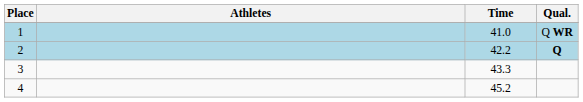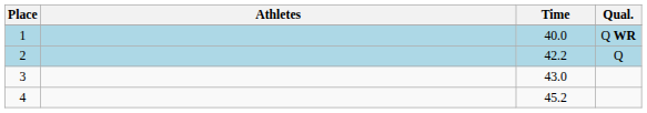 <table class=wikitable style="text-align:center">
 <tr>
 <th width=20>Place</th>
 <th width=580>Athletes</th>
 <th width=90>Time</th>
 <th width=50>Qual.</th>
 </tr>
 <tr>
 </tr>
 <tr bgcolor=lightblue>
 <td>1</td>
 <td align=left></td>
-<td>41.0</td>
+<td>40.0</td>
 <td>Q <strong>WR</strong></td>
 </tr>
 <tr bgcolor=lightblue>
 <td>2</td>
 <td align=left></td>
 <td>42.2</td>
-<td><strong>Q</strong></td>
+<td>Q</td>
 </tr>
 <tr>
 <td>3</td>
 <td align=left></td>
-<td>43.3</td>
+<td>43.0</td>
 <td></td>
 </tr>
 <tr>
 <td>4</td>
 <td align=left></td>
 <td>45.2</td>
 <td></td>
 </tr>
 </table>
